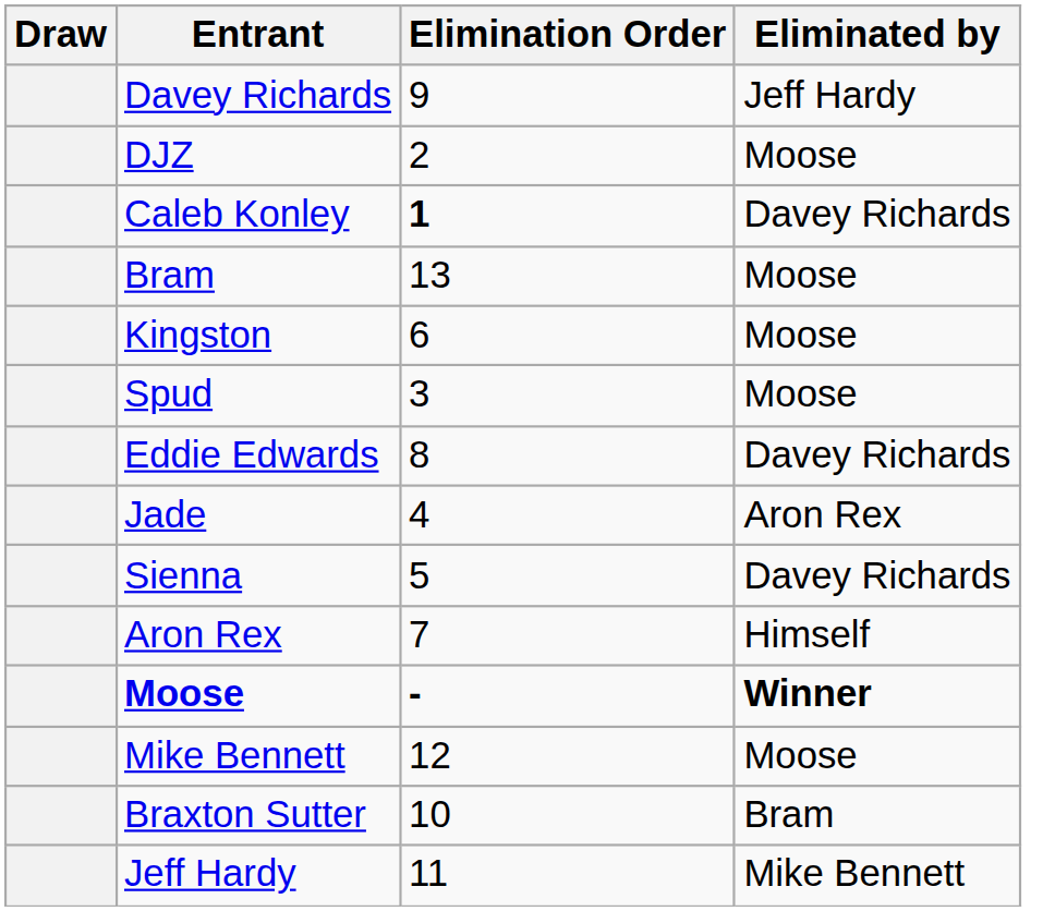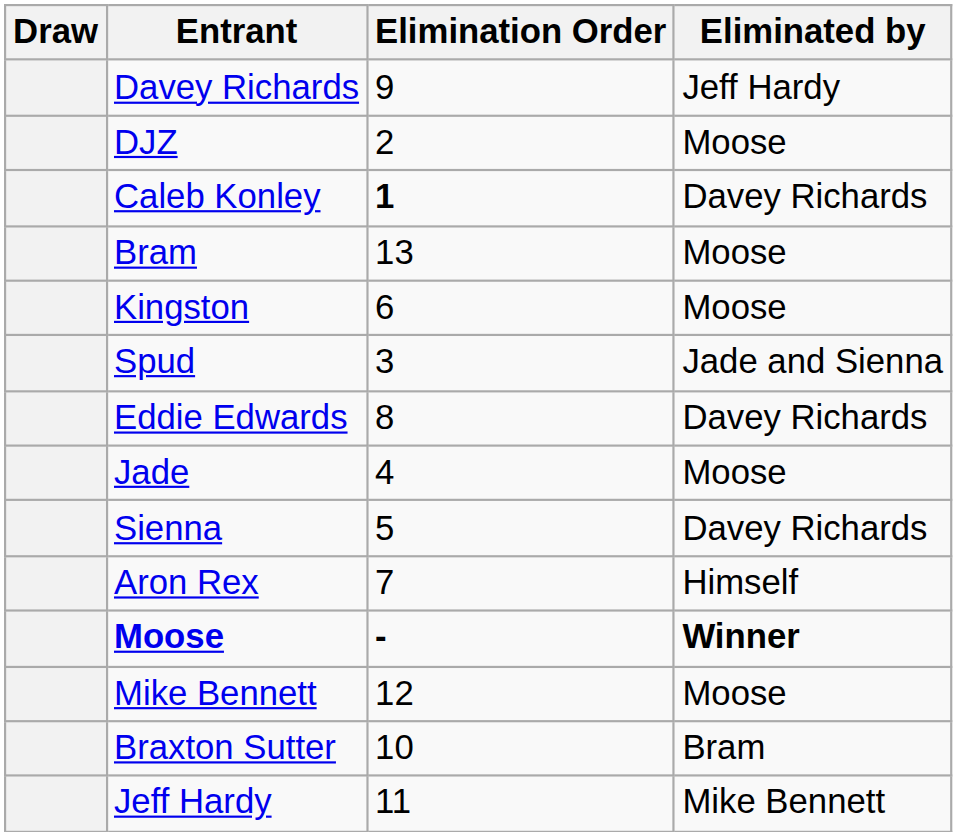 <table class="wikitable sortable">
 <tr>
 <th>Draw</th>
 <th>Entrant</th>
 <th>Elimination Order</th>
 <th>Eliminated by</th>
 </tr>
 <tr>
 <th></th>
 <td><a href='#'>Davey Richards</a></td>
 <td>9</td>
 <td>Jeff Hardy</td>
 </tr>
 <tr>
 <th></th>
 <td><a href='#'>DJZ</a></td>
 <td>2</td>
 <td>Moose</td>
 </tr>
 <tr>
 <th></th>
 <td><a href='#'>Caleb Konley</a></td>
 <td><strong>1</strong></td>
 <td>Davey Richards</td>
 </tr>
 <tr>
 <th></th>
 <td><a href='#'>Bram</a></td>
 <td>13</td>
 <td>Moose</td>
 </tr>
 <tr>
 <th></th>
 <td><a href='#'>Kingston</a></td>
 <td>6</td>
 <td>Moose</td>
 </tr>
 <tr>
 <th></th>
 <td><a href='#'>Spud</a></td>
 <td>3</td>
-<td>Moose</td>
+<td>Jade and Sienna</td>
 </tr>
 <tr>
 <th></th>
 <td><a href='#'>Eddie Edwards</a></td>
 <td>8</td>
 <td>Davey Richards</td>
 </tr>
 <tr>
 <th></th>
 <td><a href='#'>Jade</a></td>
 <td>4</td>
-<td>Aron Rex</td>
+<td>Moose</td>
 </tr>
 <tr>
 <th></th>
 <td><a href='#'>Sienna</a></td>
 <td>5</td>
 <td>Davey Richards</td>
 </tr>
 <tr>
 <th></th>
 <td><a href='#'>Aron Rex</a></td>
 <td>7</td>
 <td>Himself</td>
 </tr>
 <tr>
 <th></th>
 <td><strong><a href='#'>Moose</a></strong></td>
 <td><strong>-</strong></td>
 <td><strong>Winner</strong></td>
 </tr>
 <tr>
 <th></th>
 <td><a href='#'>Mike Bennett</a></td>
 <td>12</td>
 <td>Moose</td>
 </tr>
 <tr>
 <th></th>
 <td><a href='#'>Braxton Sutter</a></td>
 <td>10</td>
 <td>Bram</td>
 </tr>
 <tr>
 <th></th>
 <td><a href='#'>Jeff Hardy</a></td>
 <td>11</td>
 <td>Mike Bennett</td>
 </tr>
 </table>
